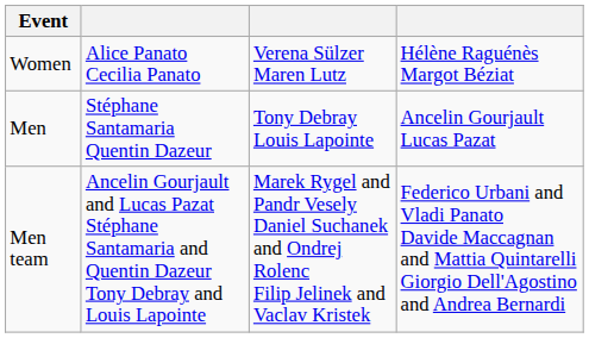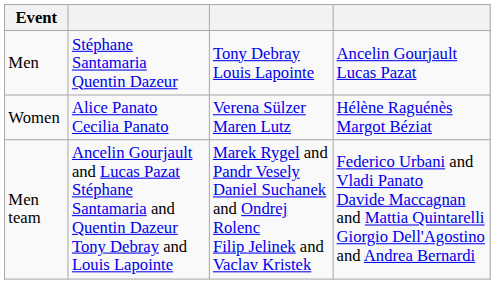 <table class="wikitable" width=75% style="font-size:100%; text-align:left;">
 <tr>
 <th>Event</th>
 <th></th>
 <th></th>
 <th></th>
 </tr>
 <tr>
+<td>Men</td>
+<td><a href='#'>Stéphane Santamaria</a><br><a href='#'>Quentin Dazeur</a><br></td>
+<td><a href='#'>Tony Debray</a><br><a href='#'>Louis Lapointe</a><br></td>
+<td><a href='#'>Ancelin Gourjault</a><br><a href='#'>Lucas Pazat</a><br></td>
+</tr>
+<tr>
 <td>Women</td>
 <td><a href='#'>Alice Panato</a><br><a href='#'>Cecilia Panato</a><br></td>
 <td><a href='#'>Verena Sülzer</a><br><a href='#'>Maren Lutz</a><br></td>
 <td><a href='#'>Hélène Raguénès</a><br><a href='#'>Margot Béziat</a><br></td>
-</tr>
-<tr>
-<td>Men</td>
-<td><a href='#'>Stéphane Santamaria</a><br><a href='#'>Quentin Dazeur</a><br></td>
-<td><a href='#'>Tony Debray</a><br><a href='#'>Louis Lapointe</a><br></td>
-<td><a href='#'>Ancelin Gourjault</a><br><a href='#'>Lucas Pazat</a><br></td>
 </tr>
 <tr>
 <td>Men team</td>
 <td><a href='#'>Ancelin Gourjault</a> and <a href='#'>Lucas Pazat</a><br><a href='#'>Stéphane Santamaria</a> and <a href='#'>Quentin Dazeur</a><br><a href='#'>Tony Debray</a> and <a href='#'>Louis Lapointe</a><br></td>
 <td><a href='#'>Marek Rygel</a> and <a href='#'>Pandr Vesely</a><br><a href='#'>Daniel Suchanek</a> and <a href='#'>Ondrej Rolenc</a><br><a href='#'>Filip Jelinek</a> and <a href='#'>Vaclav Kristek</a><br></td>
 <td><a href='#'>Federico Urbani</a> and <a href='#'>Vladi Panato</a><br><a href='#'>Davide Maccagnan</a> and <a href='#'>Mattia Quintarelli</a><br><a href='#'>Giorgio Dell'Agostino</a> and <a href='#'>Andrea Bernardi</a><br></td>
 </tr>
 </table>
